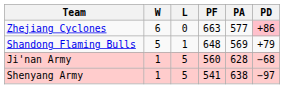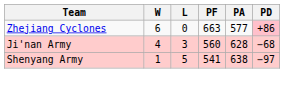 <table class=wikitable style="text-align:center">
 <tr>
 <th width=180>Team</th>
 <th width=30>W</th>
 <th width=30>L</th>
 <th width=30>PF</th>
 <th width=30>PA</th>
 <th width=30>PD</th>
 </tr>
 <tr style="text-align:center;">
 <td style="text-align:left;"><a href='#'>Zhejiang Cyclones</a></td>
 <td>6</td>
 <td>0</td>
 <td>663</td>
 <td>577</td>
 <td style="background: pink;">+86</td>
 </tr>
-<tr style="text-align:center;">
-<td style="text-align:left;"><a href='#'>Shandong Flaming Bulls</a></td>
-<td>5</td>
-<td>1</td>
-<td>648</td>
-<td>569</td>
-<td>+79</td>
-</tr>
 <tr style="text-align:center;background-color:#ffcccc;">
 <td style="text-align:left;">Ji'nan Army</td>
-<td>1</td>
-<td>5</td>
+<td>4</td>
+<td>3</td>
 <td>560</td>
 <td>628</td>
 <td>−68</td>
 </tr>
 <tr style="text-align:center;background-color:#ffcccc;">
 <td style="text-align:left;">Shenyang Army</td>
 <td>1</td>
 <td>5</td>
 <td>541</td>
 <td>638</td>
 <td>−97</td>
 </tr>
 </table>
